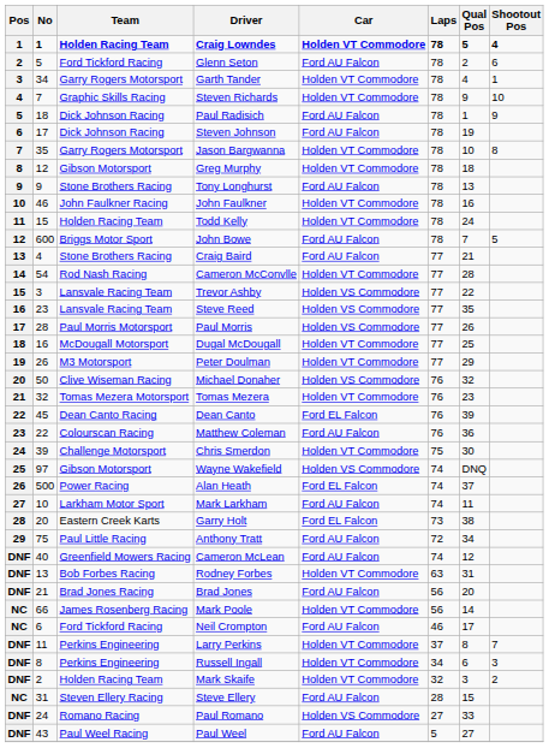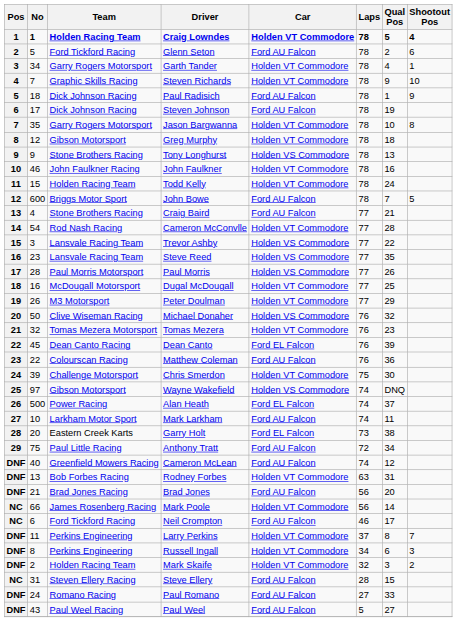 <table class="wikitable" style="font-size: 95%;">
 <tr>
 <th>Pos</th>
 <th>No</th>
 <th>Team</th>
 <th>Driver</th>
 <th>Car</th>
 <th>Laps</th>
 <th>Qual<br>Pos</th>
 <th>Shootout<br>Pos</th>
 </tr>
 <tr style="font-weight:bold">
 <th>1</th>
 <td>1</td>
 <td><a href='#'>Holden Racing Team</a></td>
 <td> <a href='#'>Craig Lowndes</a></td>
 <td><a href='#'>Holden VT Commodore</a></td>
 <td>78</td>
 <td>5</td>
 <td>4</td>
 </tr>
 <tr>
 <th>2</th>
 <td>5</td>
 <td><a href='#'>Ford Tickford Racing</a></td>
 <td> <a href='#'>Glenn Seton</a></td>
 <td><a href='#'>Ford AU Falcon</a></td>
 <td>78</td>
 <td>2</td>
 <td>6</td>
 </tr>
 <tr>
 <th>3</th>
 <td>34</td>
 <td><a href='#'>Garry Rogers Motorsport</a></td>
 <td> <a href='#'>Garth Tander</a></td>
 <td><a href='#'>Holden VT Commodore</a></td>
 <td>78</td>
 <td>4</td>
 <td>1</td>
 </tr>
 <tr>
 <th>4</th>
 <td>7</td>
 <td><a href='#'>Graphic Skills Racing</a></td>
 <td> <a href='#'>Steven Richards</a></td>
 <td><a href='#'>Holden VT Commodore</a></td>
 <td>78</td>
 <td>9</td>
 <td>10</td>
 </tr>
 <tr>
 <th>5</th>
 <td>18</td>
 <td><a href='#'>Dick Johnson Racing</a></td>
 <td> <a href='#'>Paul Radisich</a></td>
 <td><a href='#'>Ford AU Falcon</a></td>
 <td>78</td>
 <td>1</td>
 <td>9</td>
 </tr>
 <tr>
 <th>6</th>
 <td>17</td>
 <td><a href='#'>Dick Johnson Racing</a></td>
 <td> <a href='#'>Steven Johnson</a></td>
 <td><a href='#'>Ford AU Falcon</a></td>
 <td>78</td>
 <td>19</td>
 <td></td>
 </tr>
 <tr>
 <th>7</th>
 <td>35</td>
 <td><a href='#'>Garry Rogers Motorsport</a></td>
 <td> <a href='#'>Jason Bargwanna</a></td>
 <td><a href='#'>Holden VT Commodore</a></td>
 <td>78</td>
 <td>10</td>
 <td>8</td>
 </tr>
 <tr>
 <th>8</th>
 <td>12</td>
 <td><a href='#'>Gibson Motorsport</a></td>
 <td> <a href='#'>Greg Murphy</a></td>
 <td><a href='#'>Holden VT Commodore</a></td>
 <td>78</td>
 <td>18</td>
 <td></td>
 </tr>
 <tr>
 <th>9</th>
 <td>9</td>
 <td><a href='#'>Stone Brothers Racing</a></td>
 <td> <a href='#'>Tony Longhurst</a></td>
-<td><a href='#'>Ford AU Falcon</a></td>
+<td><a href='#'>Holden VS Commodore</a></td>
 <td>78</td>
 <td>13</td>
 <td></td>
 </tr>
 <tr>
 <th>10</th>
 <td>46</td>
 <td><a href='#'>John Faulkner Racing</a></td>
 <td> <a href='#'>John Faulkner</a></td>
 <td><a href='#'>Holden VT Commodore</a></td>
 <td>78</td>
 <td>16</td>
 <td></td>
 </tr>
 <tr>
 <th>11</th>
 <td>15</td>
 <td><a href='#'>Holden Racing Team</a></td>
 <td> <a href='#'>Todd Kelly</a></td>
 <td><a href='#'>Holden VT Commodore</a></td>
 <td>78</td>
 <td>24</td>
 <td></td>
 </tr>
 <tr>
 <th>12</th>
 <td>600</td>
 <td><a href='#'>Briggs Motor Sport</a></td>
 <td> <a href='#'>John Bowe</a></td>
 <td><a href='#'>Ford AU Falcon</a></td>
 <td>78</td>
 <td>7</td>
 <td>5</td>
 </tr>
 <tr>
 <th>13</th>
 <td>4</td>
 <td><a href='#'>Stone Brothers Racing</a></td>
 <td> <a href='#'>Craig Baird</a></td>
 <td><a href='#'>Ford AU Falcon</a></td>
 <td>77</td>
 <td>21</td>
 <td></td>
 </tr>
 <tr>
 <th>14</th>
 <td>54</td>
 <td><a href='#'>Rod Nash Racing</a></td>
 <td> <a href='#'>Cameron McConvlle</a></td>
 <td><a href='#'>Holden VT Commodore</a></td>
 <td>77</td>
 <td>28</td>
 <td></td>
 </tr>
 <tr>
 <th>15</th>
 <td>3</td>
 <td><a href='#'>Lansvale Racing Team</a></td>
 <td> <a href='#'>Trevor Ashby</a></td>
 <td><a href='#'>Holden VS Commodore</a></td>
 <td>77</td>
 <td>22</td>
 <td></td>
 </tr>
 <tr>
 <th>16</th>
 <td>23</td>
 <td><a href='#'>Lansvale Racing Team</a></td>
 <td> <a href='#'>Steve Reed</a></td>
 <td><a href='#'>Holden VS Commodore</a></td>
 <td>77</td>
 <td>35</td>
 <td></td>
 </tr>
 <tr>
 <th>17</th>
 <td>28</td>
 <td><a href='#'>Paul Morris Motorsport</a></td>
 <td> <a href='#'>Paul Morris</a></td>
 <td><a href='#'>Holden VS Commodore</a></td>
 <td>77</td>
 <td>26</td>
 <td></td>
 </tr>
 <tr>
 <th>18</th>
 <td>16</td>
 <td><a href='#'>McDougall Motorsport</a></td>
 <td> <a href='#'>Dugal McDougall</a></td>
 <td><a href='#'>Holden VT Commodore</a></td>
 <td>77</td>
 <td>25</td>
 <td></td>
 </tr>
 <tr>
 <th>19</th>
 <td>26</td>
 <td><a href='#'>M3 Motorsport</a></td>
 <td> <a href='#'>Peter Doulman</a></td>
 <td><a href='#'>Holden VT Commodore</a></td>
 <td>77</td>
 <td>29</td>
 <td></td>
 </tr>
 <tr>
 <th>20</th>
 <td>50</td>
 <td><a href='#'>Clive Wiseman Racing</a></td>
 <td> <a href='#'>Michael Donaher</a></td>
 <td><a href='#'>Holden VS Commodore</a></td>
 <td>76</td>
 <td>32</td>
 <td></td>
 </tr>
 <tr>
 <th>21</th>
 <td>32</td>
 <td><a href='#'>Tomas Mezera Motorsport</a></td>
 <td> <a href='#'>Tomas Mezera</a></td>
 <td><a href='#'>Holden VT Commodore</a></td>
 <td>76</td>
 <td>23</td>
 <td></td>
 </tr>
 <tr>
 <th>22</th>
 <td>45</td>
 <td><a href='#'>Dean Canto Racing</a></td>
 <td> <a href='#'>Dean Canto</a></td>
 <td><a href='#'>Ford EL Falcon</a></td>
 <td>76</td>
 <td>39</td>
 <td></td>
 </tr>
 <tr>
 <th>23</th>
 <td>22</td>
 <td><a href='#'>Colourscan Racing</a></td>
 <td> <a href='#'>Matthew Coleman</a></td>
 <td><a href='#'>Ford AU Falcon</a></td>
 <td>76</td>
 <td>36</td>
 <td></td>
 </tr>
 <tr>
 <th>24</th>
 <td>39</td>
 <td><a href='#'>Challenge Motorsport</a></td>
 <td> <a href='#'>Chris Smerdon</a></td>
 <td><a href='#'>Holden VT Commodore</a></td>
 <td>75</td>
 <td>30</td>
 <td></td>
 </tr>
 <tr>
 <th>25</th>
 <td>97</td>
 <td><a href='#'>Gibson Motorsport</a></td>
 <td> <a href='#'>Wayne Wakefield</a></td>
 <td><a href='#'>Holden VS Commodore</a></td>
 <td>74</td>
 <td>DNQ</td>
 <td></td>
 </tr>
 <tr>
 <th>26</th>
 <td>500</td>
 <td><a href='#'>Power Racing</a></td>
 <td> <a href='#'>Alan Heath</a></td>
 <td><a href='#'>Ford EL Falcon</a></td>
 <td>74</td>
 <td>37</td>
 <td></td>
 </tr>
 <tr>
 <th>27</th>
 <td>10</td>
 <td><a href='#'>Larkham Motor Sport</a></td>
 <td> <a href='#'>Mark Larkham</a></td>
 <td><a href='#'>Ford AU Falcon</a></td>
 <td>74</td>
 <td>11</td>
 <td></td>
 </tr>
 <tr>
 <th>28</th>
 <td>20</td>
 <td>Eastern Creek Karts</td>
 <td> <a href='#'>Garry Holt</a></td>
 <td><a href='#'>Ford EL Falcon</a></td>
 <td>73</td>
 <td>38</td>
 <td></td>
 </tr>
 <tr>
 <th>29</th>
 <td>75</td>
 <td><a href='#'>Paul Little Racing</a></td>
 <td> <a href='#'>Anthony Tratt</a></td>
 <td><a href='#'>Ford AU Falcon</a></td>
 <td>72</td>
 <td>34</td>
 <td></td>
 </tr>
 <tr>
 <th>DNF</th>
 <td>40</td>
 <td><a href='#'>Greenfield Mowers Racing</a></td>
 <td> <a href='#'>Cameron McLean</a></td>
 <td><a href='#'>Ford AU Falcon</a></td>
 <td>74</td>
 <td>12</td>
 <td></td>
 </tr>
 <tr>
 <th>DNF</th>
 <td>13</td>
 <td><a href='#'>Bob Forbes Racing</a></td>
 <td> <a href='#'>Rodney Forbes</a></td>
 <td><a href='#'>Holden VT Commodore</a></td>
 <td>63</td>
 <td>31</td>
 <td></td>
 </tr>
 <tr>
 <th>DNF</th>
 <td>21</td>
 <td><a href='#'>Brad Jones Racing</a></td>
 <td> <a href='#'>Brad Jones</a></td>
 <td><a href='#'>Ford AU Falcon</a></td>
 <td>56</td>
 <td>20</td>
 <td></td>
 </tr>
 <tr>
 <th>NC</th>
 <td>66</td>
 <td><a href='#'>James Rosenberg Racing</a></td>
 <td> <a href='#'>Mark Poole</a></td>
 <td><a href='#'>Holden VT Commodore</a></td>
 <td>56</td>
 <td>14</td>
 <td></td>
 </tr>
 <tr>
 <th>NC</th>
 <td>6</td>
 <td><a href='#'>Ford Tickford Racing</a></td>
 <td> <a href='#'>Neil Crompton</a></td>
 <td><a href='#'>Ford AU Falcon</a></td>
 <td>46</td>
 <td>17</td>
 <td></td>
 </tr>
 <tr>
 <th>DNF</th>
 <td>11</td>
 <td><a href='#'>Perkins Engineering</a></td>
 <td> <a href='#'>Larry Perkins</a></td>
 <td><a href='#'>Holden VT Commodore</a></td>
 <td>37</td>
 <td>8</td>
 <td>7</td>
 </tr>
 <tr>
 <th>DNF</th>
 <td>8</td>
 <td><a href='#'>Perkins Engineering</a></td>
 <td> <a href='#'>Russell Ingall</a></td>
 <td><a href='#'>Holden VT Commodore</a></td>
 <td>34</td>
 <td>6</td>
 <td>3</td>
 </tr>
 <tr>
 <th>DNF</th>
 <td>2</td>
 <td><a href='#'>Holden Racing Team</a></td>
 <td> <a href='#'>Mark Skaife</a></td>
 <td><a href='#'>Holden VT Commodore</a></td>
 <td>32</td>
 <td>3</td>
 <td>2</td>
 </tr>
 <tr>
 <th>NC</th>
 <td>31</td>
 <td><a href='#'>Steven Ellery Racing</a></td>
 <td> <a href='#'>Steve Ellery</a></td>
 <td><a href='#'>Ford AU Falcon</a></td>
 <td>28</td>
 <td>15</td>
 <td></td>
 </tr>
 <tr>
 <th>DNF</th>
 <td>24</td>
 <td><a href='#'>Romano Racing</a></td>
 <td> <a href='#'>Paul Romano</a></td>
-<td><a href='#'>Holden VS Commodore</a></td>
+<td><a href='#'>Ford AU Falcon</a></td>
 <td>27</td>
 <td>33</td>
 <td></td>
 </tr>
 <tr>
 <th>DNF</th>
 <td>43</td>
 <td><a href='#'>Paul Weel Racing</a></td>
 <td> <a href='#'>Paul Weel</a></td>
 <td><a href='#'>Ford AU Falcon</a></td>
 <td>5</td>
 <td>27</td>
 <td></td>
 </tr>
 <tr>
 </tr>
 </table>
